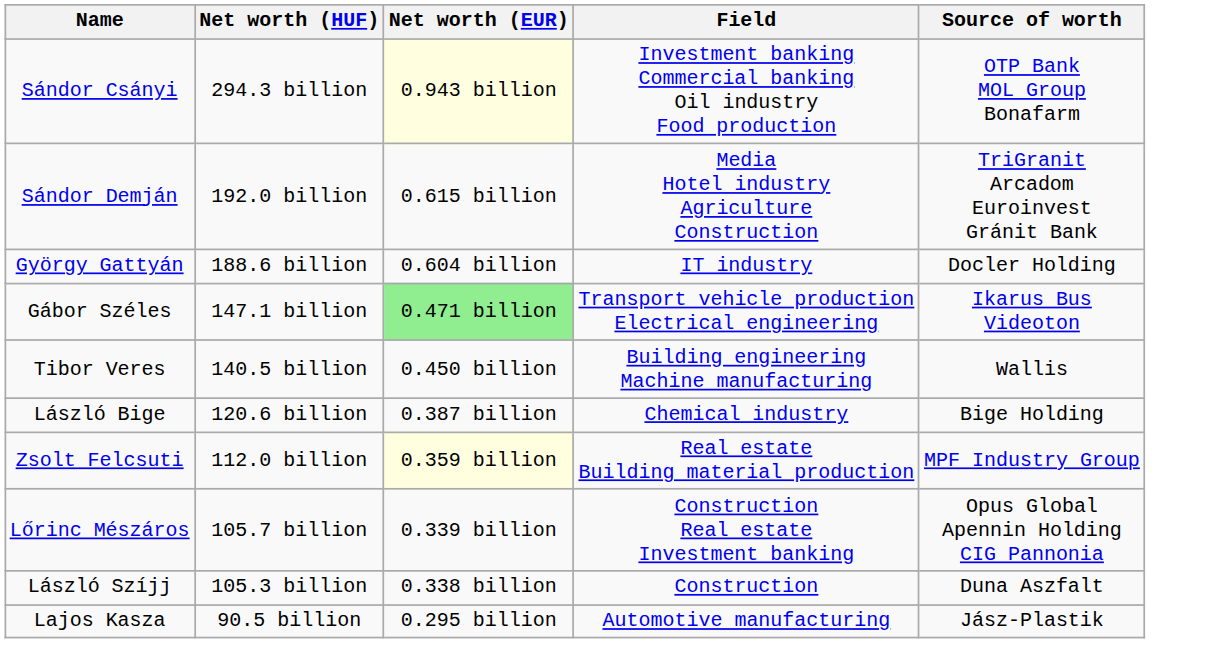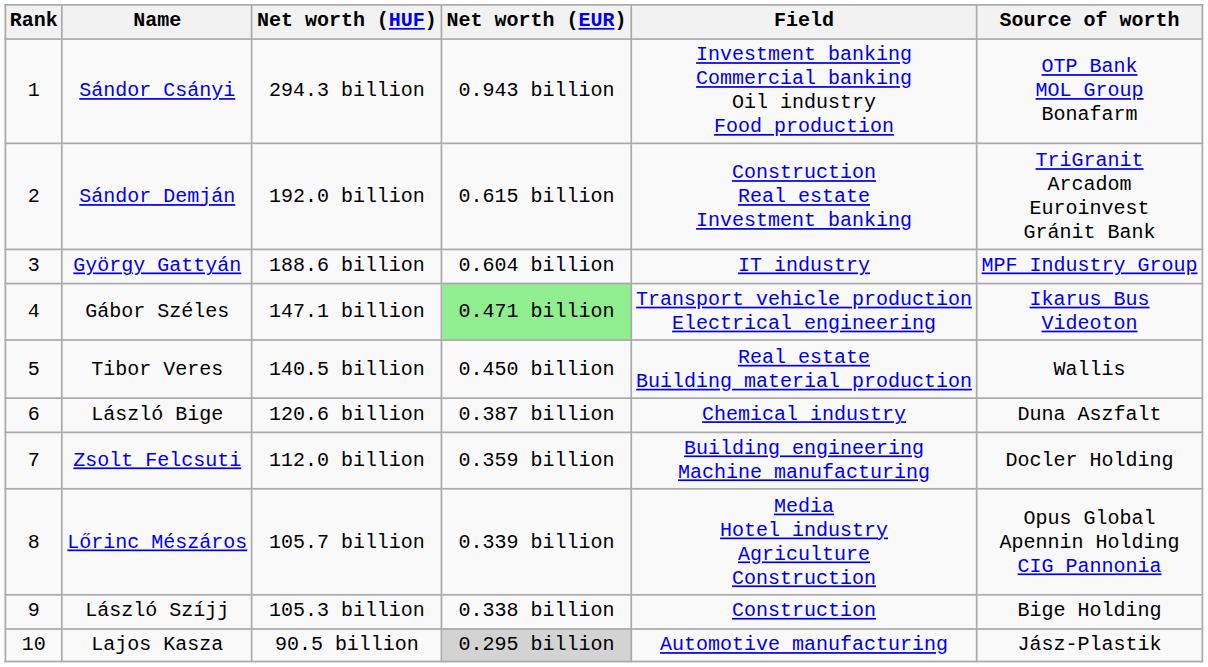 <table class="wikitable sortable" style="float:; margin:0 0 0.5em 1em; text-align:center; font-size:90%;">
 <tr>
+<th>Rank</th>
 <th>Name</th>
 <th>Net worth (<a href='#'>HUF</a>)</th>
 <th>Net worth (<a href='#'>EUR</a>)</th>
 <th>Field</th>
 <th>Source of worth</th>
 </tr>
 <tr>
+<td>1</td>
 <td><a href='#'>Sándor Csányi</a></td>
 <td>294.3 billion</td>
-<td style="background: lightyellow;">0.943 billion</td>
+<td>0.943 billion</td>
 <td><a href='#'>Investment banking</a> <br><a href='#'>Commercial banking</a> <br> Oil industry <br><a href='#'>Food production</a></td>
 <td><a href='#'>OTP Bank</a> <br><a href='#'>MOL Group</a> <br>Bonafarm</td>
 </tr>
 <tr>
+<td>2</td>
 <td><a href='#'>Sándor Demján</a></td>
 <td>192.0 billion</td>
 <td>0.615 billion</td>
-<td><a href='#'>Media</a> <br><a href='#'>Hotel industry</a> <br><a href='#'>Agriculture</a> <br><a href='#'>Construction</a></td>
+<td><a href='#'>Construction</a> <br><a href='#'>Real estate</a> <br><a href='#'>Investment banking</a></td>
 <td><a href='#'>TriGranit</a> <br>Arcadom <br>Euroinvest <br>Gránit Bank</td>
 </tr>
 <tr>
+<td>3</td>
 <td><a href='#'>György Gattyán</a></td>
 <td>188.6 billion</td>
 <td>0.604 billion</td>
 <td><a href='#'>IT industry</a></td>
-<td>Docler Holding</td>
+<td><a href='#'>MPF Industry Group</a></td>
 </tr>
 <tr>
+<td>4</td>
 <td>Gábor Széles</td>
 <td>147.1 billion</td>
 <td style="background: lightgreen;">0.471 billion</td>
 <td><a href='#'>Transport vehicle production</a> <br><a href='#'>Electrical engineering</a></td>
 <td><a href='#'>Ikarus Bus</a> <br><a href='#'>Videoton</a></td>
 </tr>
 <tr>
+<td>5</td>
 <td>Tibor Veres</td>
 <td>140.5 billion</td>
 <td>0.450 billion</td>
-<td><a href='#'>Building engineering</a> <br><a href='#'>Machine manufacturing</a></td>
+<td><a href='#'>Real estate</a> <br><a href='#'>Building material production</a></td>
 <td>Wallis</td>
 </tr>
 <tr>
+<td>6</td>
 <td>László Bige</td>
 <td>120.6 billion</td>
 <td>0.387 billion</td>
 <td><a href='#'>Chemical industry</a></td>
-<td>Bige Holding</td>
+<td>Duna Aszfalt</td>
 </tr>
 <tr>
+<td>7</td>
 <td><a href='#'>Zsolt Felcsuti</a></td>
 <td>112.0 billion</td>
-<td style="background: lightyellow;">0.359 billion</td>
-<td><a href='#'>Real estate</a> <br><a href='#'>Building material production</a></td>
-<td><a href='#'>MPF Industry Group</a></td>
+<td>0.359 billion</td>
+<td><a href='#'>Building engineering</a> <br><a href='#'>Machine manufacturing</a></td>
+<td>Docler Holding</td>
 </tr>
 <tr>
+<td>8</td>
 <td><a href='#'>Lőrinc Mészáros</a></td>
 <td>105.7 billion</td>
 <td>0.339 billion</td>
-<td><a href='#'>Construction</a> <br><a href='#'>Real estate</a> <br><a href='#'>Investment banking</a></td>
+<td><a href='#'>Media</a> <br><a href='#'>Hotel industry</a> <br><a href='#'>Agriculture</a> <br><a href='#'>Construction</a></td>
 <td>Opus Global <br>Apennin Holding <br><a href='#'>CIG Pannonia</a></td>
 </tr>
 <tr>
+<td>9</td>
 <td>László Szíjj</td>
 <td>105.3 billion</td>
 <td>0.338 billion</td>
 <td><a href='#'>Construction</a></td>
-<td>Duna Aszfalt</td>
+<td>Bige Holding</td>
 </tr>
 <tr>
+<td>10</td>
 <td>Lajos Kasza</td>
 <td>90.5 billion</td>
-<td>0.295 billion</td>
+<td style="background: lightgrey;">0.295 billion</td>
 <td><a href='#'>Automotive manufacturing</a></td>
 <td>Jász-Plastik</td>
 </tr>
 </table>
